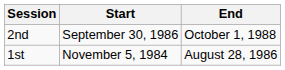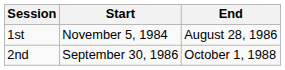 <table class="wikitable">
 <tr>
 <th>Session</th>
 <th>Start</th>
 <th>End</th>
 </tr>
 <tr>
+<td>1st</td>
+<td>November 5, 1984</td>
+<td>August 28, 1986</td>
+</tr>
+<tr>
 <td>2nd</td>
 <td>September 30, 1986</td>
 <td>October 1, 1988</td>
 </tr>
-<tr>
-<td>1st</td>
-<td>November 5, 1984</td>
-<td>August 28, 1986</td>
-</tr>
 </table>
